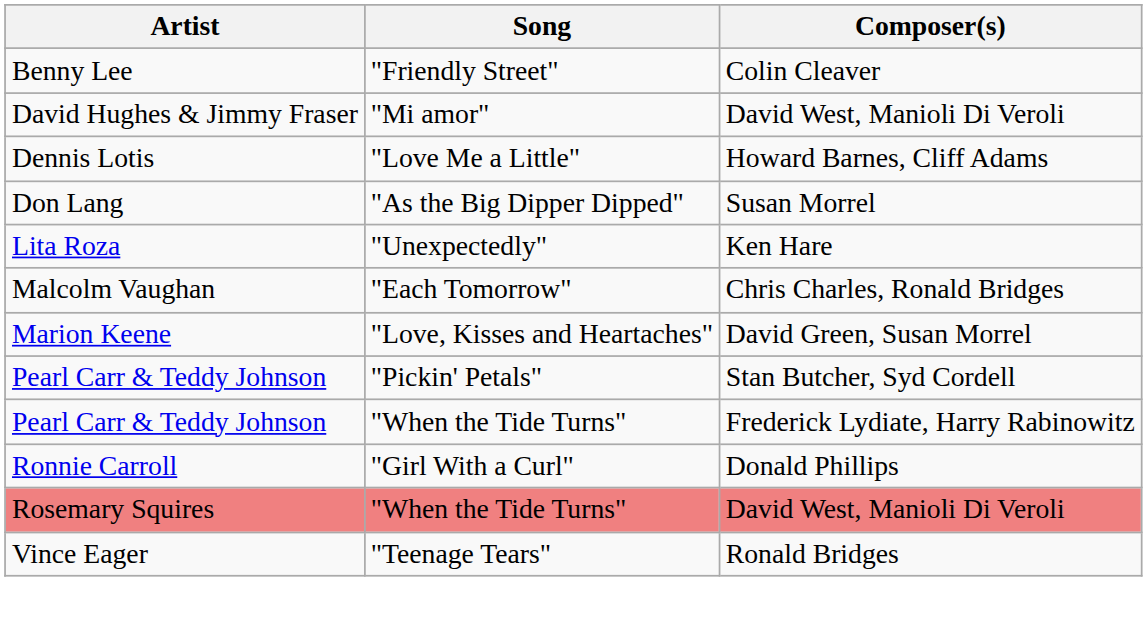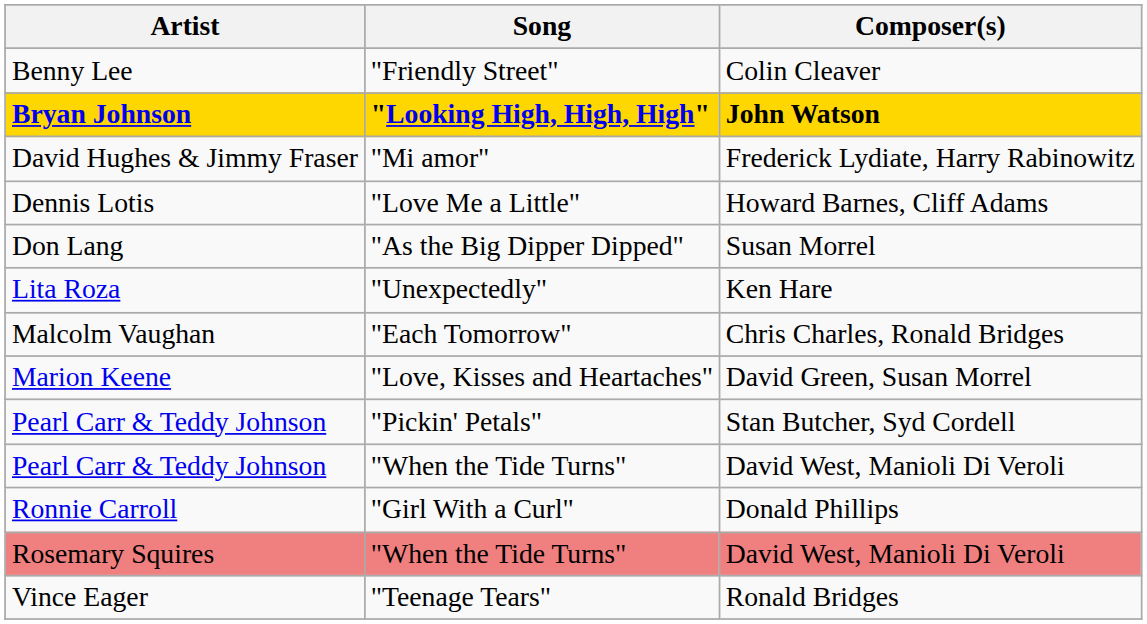 <table class="sortable wikitable" style="margin: 1em auto 1em auto">
 <tr>
 <th>Artist</th>
 <th>Song</th>
 <th>Composer(s)</th>
 </tr>
 <tr>
 <td>Benny Lee</td>
 <td>"Friendly Street"</td>
 <td>Colin Cleaver</td>
 </tr>
+<tr style="font-weight:bold;background:gold;">
+<td><a href='#'>Bryan Johnson</a></td>
+<td>"<a href='#'>Looking High, High, High</a>"</td>
+<td>John Watson</td>
+</tr>
 <tr>
 <td>David Hughes & Jimmy Fraser</td>
 <td>"Mi amor"</td>
-<td>David West, Manioli Di Veroli</td>
+<td>Frederick Lydiate, Harry Rabinowitz</td>
 </tr>
 <tr>
 <td>Dennis Lotis</td>
 <td>"Love Me a Little"</td>
 <td>Howard Barnes, Cliff Adams</td>
 </tr>
 <tr>
 <td>Don Lang</td>
 <td>"As the Big Dipper Dipped"</td>
 <td>Susan Morrel</td>
 </tr>
 <tr>
 <td><a href='#'>Lita Roza</a></td>
 <td>"Unexpectedly"</td>
 <td>Ken Hare</td>
 </tr>
 <tr>
 <td>Malcolm Vaughan</td>
 <td>"Each Tomorrow"</td>
 <td>Chris Charles, Ronald Bridges</td>
 </tr>
 <tr>
 <td><a href='#'>Marion Keene</a></td>
 <td>"Love, Kisses and Heartaches"</td>
 <td>David Green, Susan Morrel</td>
 </tr>
 <tr>
 <td><a href='#'>Pearl Carr & Teddy Johnson</a></td>
 <td>"Pickin' Petals"</td>
 <td>Stan Butcher, Syd Cordell</td>
 </tr>
 <tr>
 <td><a href='#'>Pearl Carr & Teddy Johnson</a></td>
 <td>"When the Tide Turns"</td>
-<td>Frederick Lydiate, Harry Rabinowitz</td>
+<td>David West, Manioli Di Veroli</td>
 </tr>
 <tr>
 <td><a href='#'>Ronnie Carroll</a></td>
 <td>"Girl With a Curl"</td>
 <td>Donald Phillips</td>
 </tr>
 <tr style="background:#f08080;">
 <td>Rosemary Squires</td>
 <td>"When the Tide Turns"</td>
 <td>David West, Manioli Di Veroli</td>
 </tr>
 <tr>
 <td>Vince Eager</td>
 <td>"Teenage Tears"</td>
 <td>Ronald Bridges</td>
 </tr>
 </table>
